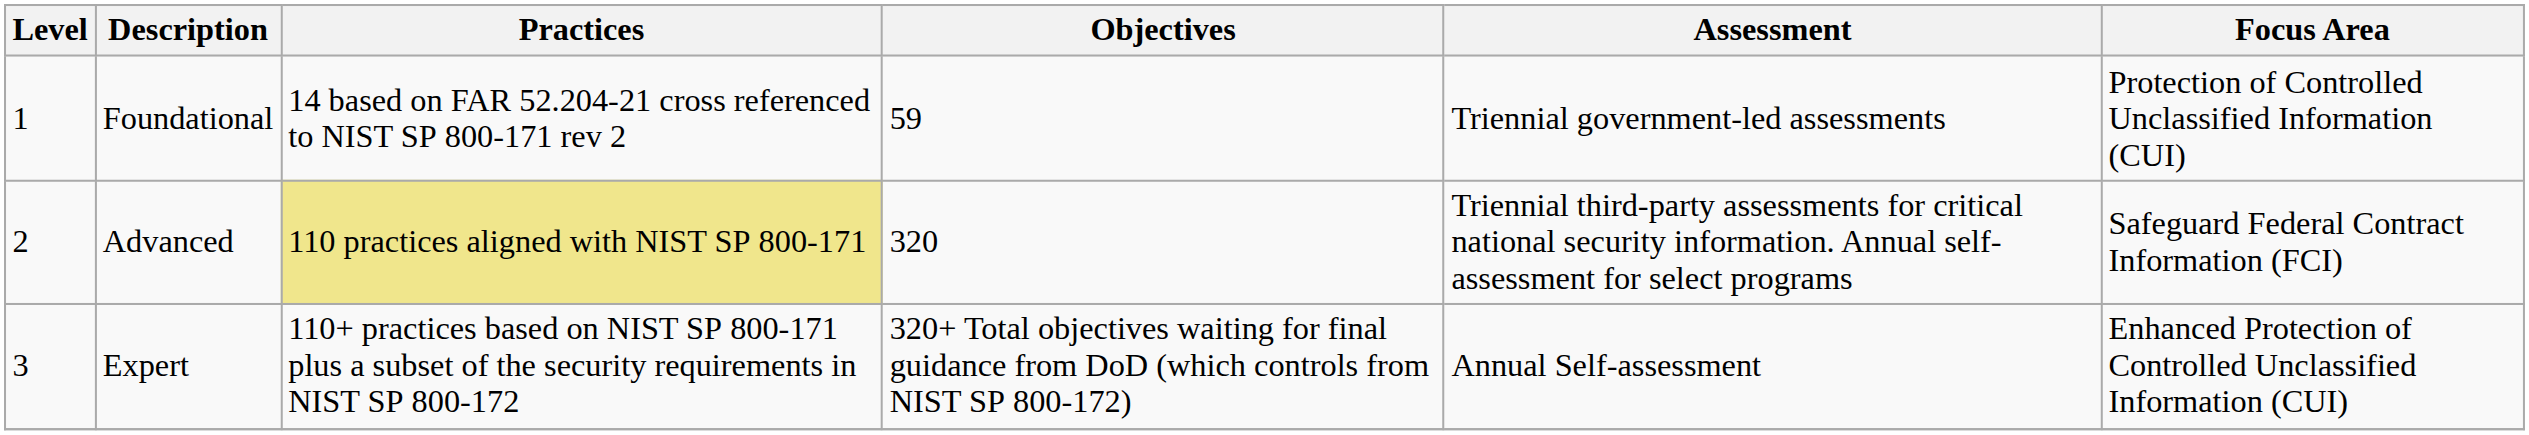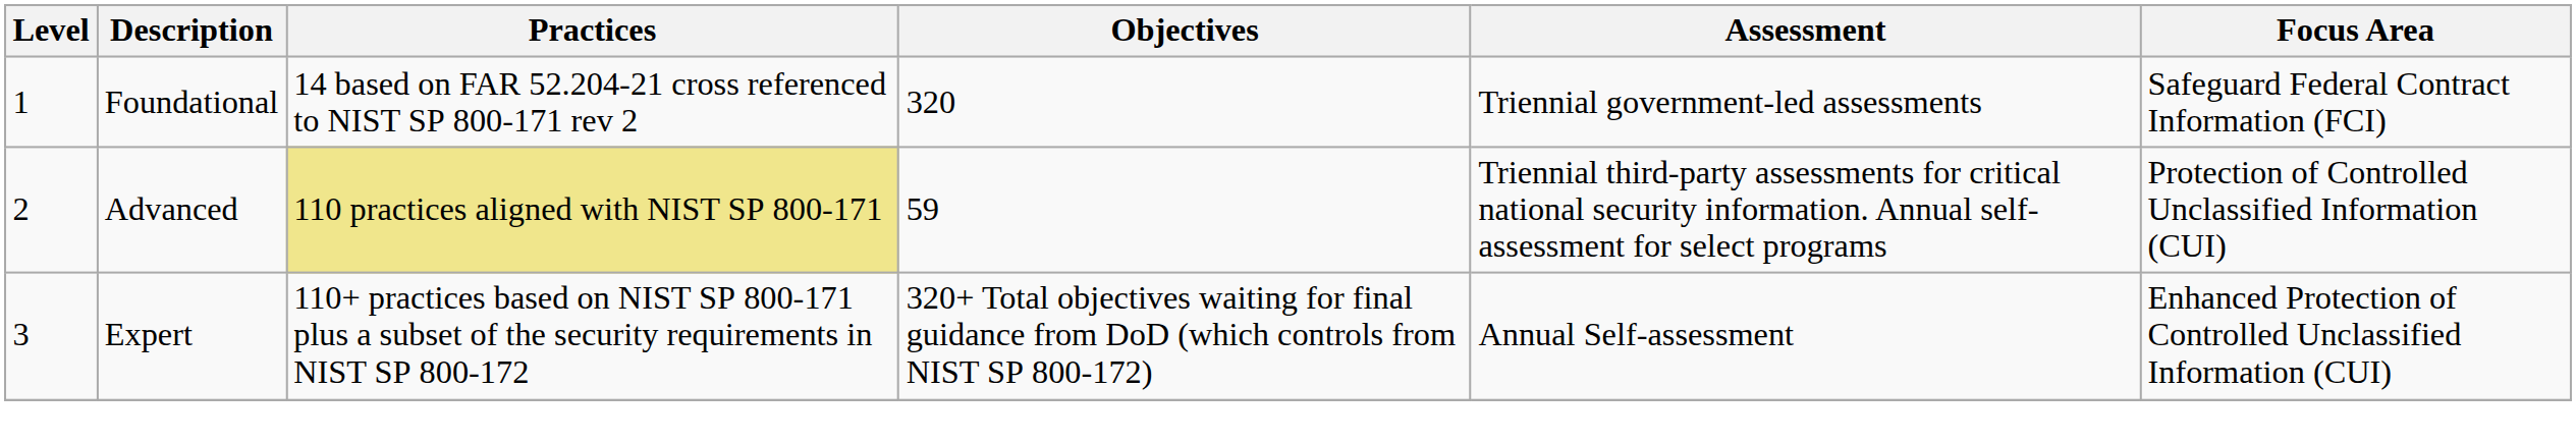 <table class="wikitable">
 <tr>
 <th>Level</th>
 <th>Description</th>
 <th>Practices</th>
 <th>Objectives</th>
 <th>Assessment</th>
 <th>Focus Area</th>
 </tr>
 <tr>
 <td>1</td>
 <td>Foundational</td>
 <td>14 based on FAR 52.204-21 cross referenced to NIST SP 800-171 rev 2</td>
-<td>59</td>
+<td>320</td>
 <td>Triennial government-led assessments</td>
-<td>Protection of Controlled Unclassified Information (CUI)</td>
+<td>Safeguard Federal Contract Information (FCI)</td>
 </tr>
 <tr>
 <td>2</td>
 <td>Advanced</td>
 <td style="background: khaki;">110 practices aligned with NIST SP 800-171</td>
-<td>320</td>
+<td>59</td>
 <td>Triennial third-party assessments for critical national security information. Annual self-assessment for select programs</td>
-<td>Safeguard Federal Contract Information (FCI)</td>
+<td>Protection of Controlled Unclassified Information (CUI)</td>
 </tr>
 <tr>
 <td>3</td>
 <td>Expert</td>
 <td>110+ practices based on NIST SP 800-171 plus a subset of the security requirements in NIST SP 800-172</td>
 <td>320+ Total objectives waiting for final guidance from DoD (which controls from NIST SP 800-172)</td>
 <td>Annual Self-assessment</td>
 <td>Enhanced Protection of Controlled Unclassified Information (CUI)</td>
 </tr>
 <tr>
 </tr>
 </table>
